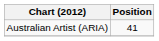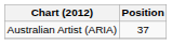 <table class="wikitable sortable">
 <tr>
 <th scope="col">Chart (2012)</th>
 <th scope="col">Position</th>
 </tr>
 <tr>
 <td>Australian Artist (ARIA)</td>
-<td style="text-align:center;">41</td>
+<td style="text-align:center;">37</td>
 </tr>
 <tr>
 </tr>
 </table>
